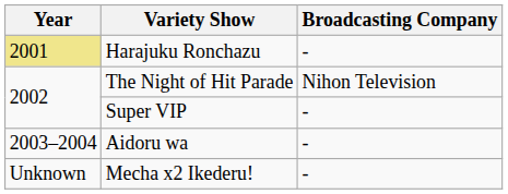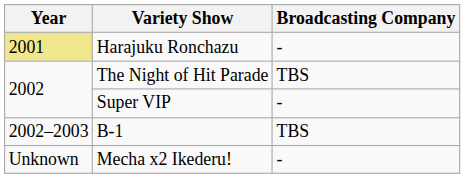 <table class="wikitable">
 <tr>
 <th>Year</th>
 <th>Variety Show</th>
 <th>Broadcasting Company</th>
 </tr>
 <tr>
 <td style="background: khaki;">2001</td>
 <td>Harajuku Ronchazu</td>
 <td>-</td>
 </tr>
 <tr>
 <td rowspan="2">2002</td>
 <td>The Night of Hit Parade</td>
-<td>Nihon Television</td>
+<td>TBS</td>
 </tr>
 <tr>
 <td>Super VIP</td>
 <td>-</td>
 </tr>
 <tr>
-<td>2003–2004</td>
-<td>Aidoru wa</td>
-<td>-</td>
+<td>2002–2003</td>
+<td>B-1</td>
+<td>TBS</td>
 </tr>
 <tr>
 <td>Unknown</td>
 <td>Mecha x2 Ikederu!</td>
 <td>-</td>
 </tr>
 </table>
